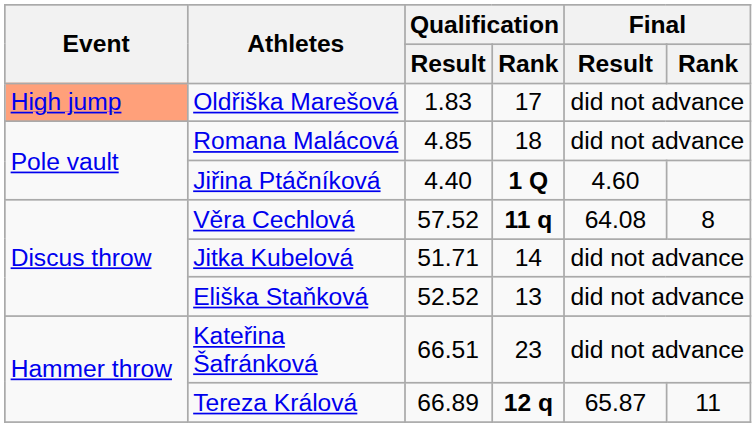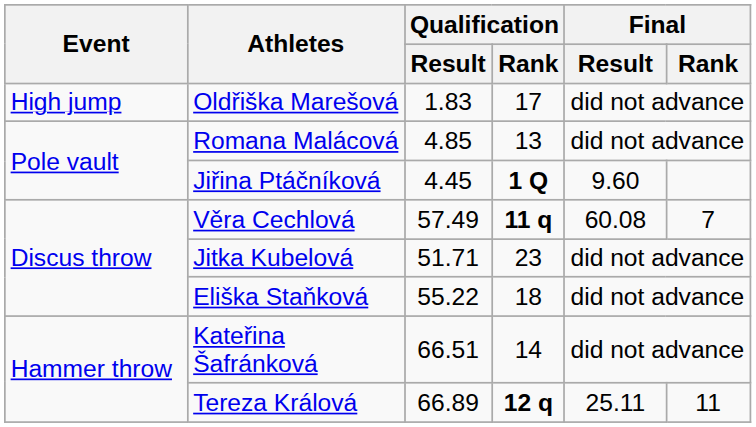 <table class="wikitable" border="1" style="font-size:90%">
 <tr>
 <th rowspan="2" width=100>Event</th>
 <th rowspan="2" width=120>Athletes</th>
 <th colspan="2">Qualification</th>
 <th colspan="2">Final</th>
 </tr>
 <tr>
 <th>Result</th>
 <th>Rank</th>
 <th>Result</th>
 <th>Rank</th>
 </tr>
 <tr>
-<td style="background: lightsalmon;"><a href='#'>High jump</a></td>
+<td><a href='#'>High jump</a></td>
 <td><a href='#'>Oldřiška Marešová</a></td>
 <td align=center>1.83</td>
 <td align=center>17</td>
 <td align=center colspan="2">did not advance</td>
 </tr>
 <tr>
 <td rowspan=2><a href='#'>Pole vault</a></td>
 <td><a href='#'>Romana Malácová</a></td>
 <td align=center>4.85</td>
-<td align=center>18</td>
+<td align=center>13</td>
 <td align=center colspan="2">did not advance</td>
 </tr>
 <tr>
 <td><a href='#'>Jiřina Ptáčníková</a></td>
-<td align=center>4.40</td>
+<td align=center>4.45</td>
 <td align=center><strong>1 Q</strong></td>
-<td align=center>4.60</td>
+<td align=center>9.60</td>
 <td align=center></td>
 </tr>
 <tr>
 <td rowspan=3><a href='#'>Discus throw</a></td>
 <td><a href='#'>Věra Cechlová</a></td>
-<td align=center>57.52</td>
+<td align=center>57.49</td>
 <td align=center><strong>11 q</strong></td>
-<td align=center>64.08</td>
-<td align=center>8</td>
+<td align=center>60.08</td>
+<td align=center>7</td>
 </tr>
 <tr>
 <td><a href='#'>Jitka Kubelová</a></td>
 <td align=center>51.71</td>
-<td align=center>14</td>
+<td align=center>23</td>
 <td align=center colspan="2">did not advance</td>
 </tr>
 <tr>
 <td><a href='#'>Eliška Staňková</a></td>
-<td align=center>52.52</td>
-<td align=center>13</td>
+<td align=center>55.22</td>
+<td align=center>18</td>
 <td align=center colspan="2">did not advance</td>
 </tr>
 <tr>
 <td rowspan=2><a href='#'>Hammer throw</a></td>
 <td><a href='#'>Kateřina Šafránková</a></td>
 <td align=center>66.51</td>
-<td align=center>23</td>
+<td align=center>14</td>
 <td align=center colspan="2">did not advance</td>
 </tr>
 <tr>
 <td><a href='#'>Tereza Králová</a></td>
 <td align=center>66.89</td>
 <td align=center><strong>12 q</strong></td>
-<td align=center>65.87</td>
+<td align=center>25.11</td>
 <td align=center>11</td>
 </tr>
 </table>
